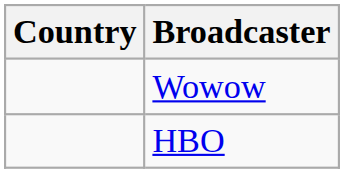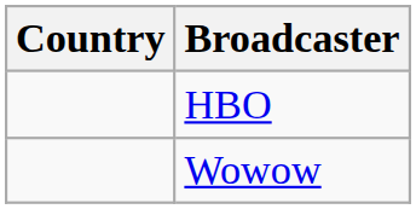 <table class="wikitable">
 <tr>
 <th align=center>Country</th>
 <th align=center>Broadcaster</th>
 </tr>
 <tr>
 <td></td>
-<td><a href='#'>Wowow</a></td>
+<td><a href='#'>HBO</a></td>
 </tr>
 <tr>
 <td></td>
-<td><a href='#'>HBO</a></td>
+<td><a href='#'>Wowow</a></td>
 </tr>
 </table>
